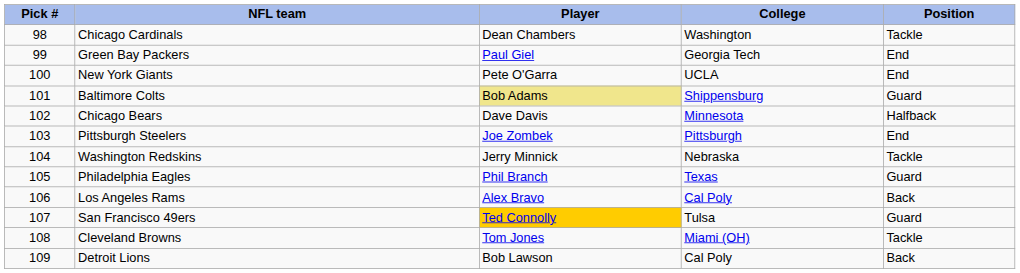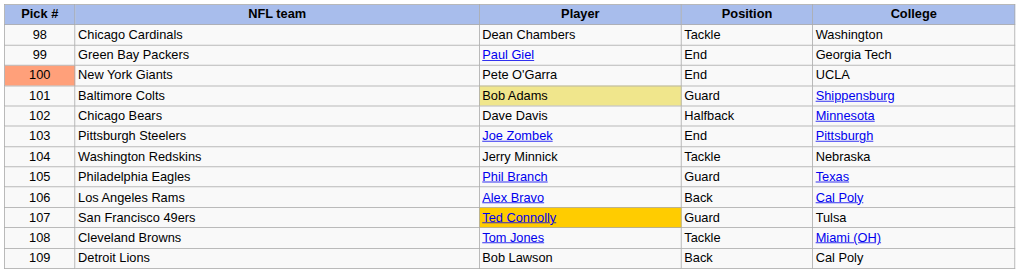 <table class="wikitable sortable sortable" style="width: 100%">
 <tr>
 <th style="background:#a8bdec; width:7%;">Pick #</th>
 <th style="width:40%; background:#a8bdec;">NFL team</th>
 <th style="width:20%; background:#a8bdec;">Player</th>
+<th style="width:13%; background:#a8bdec;">Position</th>
 <th style="background:#A8BDEC;">College</th>
-<th style="width:13%; background:#a8bdec;">Position</th>
 </tr>
 <tr>
 <td align=center>98</td>
 <td>Chicago Cardinals</td>
 <td>Dean Chambers</td>
+<td>Tackle</td>
 <td>Washington</td>
-<td>Tackle</td>
 </tr>
 <tr>
 <td align=center>99</td>
 <td>Green Bay Packers</td>
 <td><a href='#'>Paul Giel</a></td>
+<td>End</td>
 <td>Georgia Tech</td>
-<td>End</td>
 </tr>
 <tr>
-<td align=center>100</td>
+<td align=center style="background: lightsalmon;">100</td>
 <td>New York Giants</td>
 <td>Pete O'Garra</td>
+<td>End</td>
 <td>UCLA</td>
-<td>End</td>
 </tr>
 <tr>
 <td align=center>101</td>
 <td>Baltimore Colts</td>
 <td style="background: khaki;">Bob Adams</td>
+<td>Guard</td>
 <td><a href='#'>Shippensburg</a></td>
-<td>Guard</td>
 </tr>
 <tr>
 <td align=center>102</td>
 <td>Chicago Bears</td>
 <td>Dave Davis</td>
+<td>Halfback</td>
 <td><a href='#'>Minnesota</a></td>
-<td>Halfback</td>
 </tr>
 <tr>
 <td align=center>103</td>
 <td>Pittsburgh Steelers</td>
 <td><a href='#'>Joe Zombek</a></td>
+<td>End</td>
 <td><a href='#'>Pittsburgh</a></td>
-<td>End</td>
 </tr>
 <tr>
 <td align=center>104</td>
 <td>Washington Redskins</td>
 <td>Jerry Minnick</td>
+<td>Tackle</td>
 <td>Nebraska</td>
-<td>Tackle</td>
 </tr>
 <tr>
 <td align=center>105</td>
 <td>Philadelphia Eagles</td>
 <td><a href='#'>Phil Branch</a></td>
+<td>Guard</td>
 <td><a href='#'>Texas</a></td>
-<td>Guard</td>
 </tr>
 <tr>
 <td align=center>106</td>
 <td>Los Angeles Rams</td>
 <td><a href='#'>Alex Bravo</a></td>
+<td>Back</td>
 <td><a href='#'>Cal Poly</a></td>
-<td>Back</td>
 </tr>
 <tr>
 <td align=center>107</td>
 <td>San Francisco 49ers</td>
 <td style="background:#fc0;"><a href='#'>Ted Connolly</a></td>
+<td>Guard</td>
 <td>Tulsa</td>
-<td>Guard</td>
 </tr>
 <tr>
 <td align=center>108</td>
 <td>Cleveland Browns</td>
 <td><a href='#'>Tom Jones</a></td>
+<td>Tackle</td>
 <td><a href='#'>Miami (OH)</a></td>
-<td>Tackle</td>
 </tr>
 <tr>
 <td align=center>109</td>
 <td>Detroit Lions</td>
 <td>Bob Lawson</td>
+<td>Back</td>
 <td>Cal Poly</td>
-<td>Back</td>
 </tr>
 </table>
